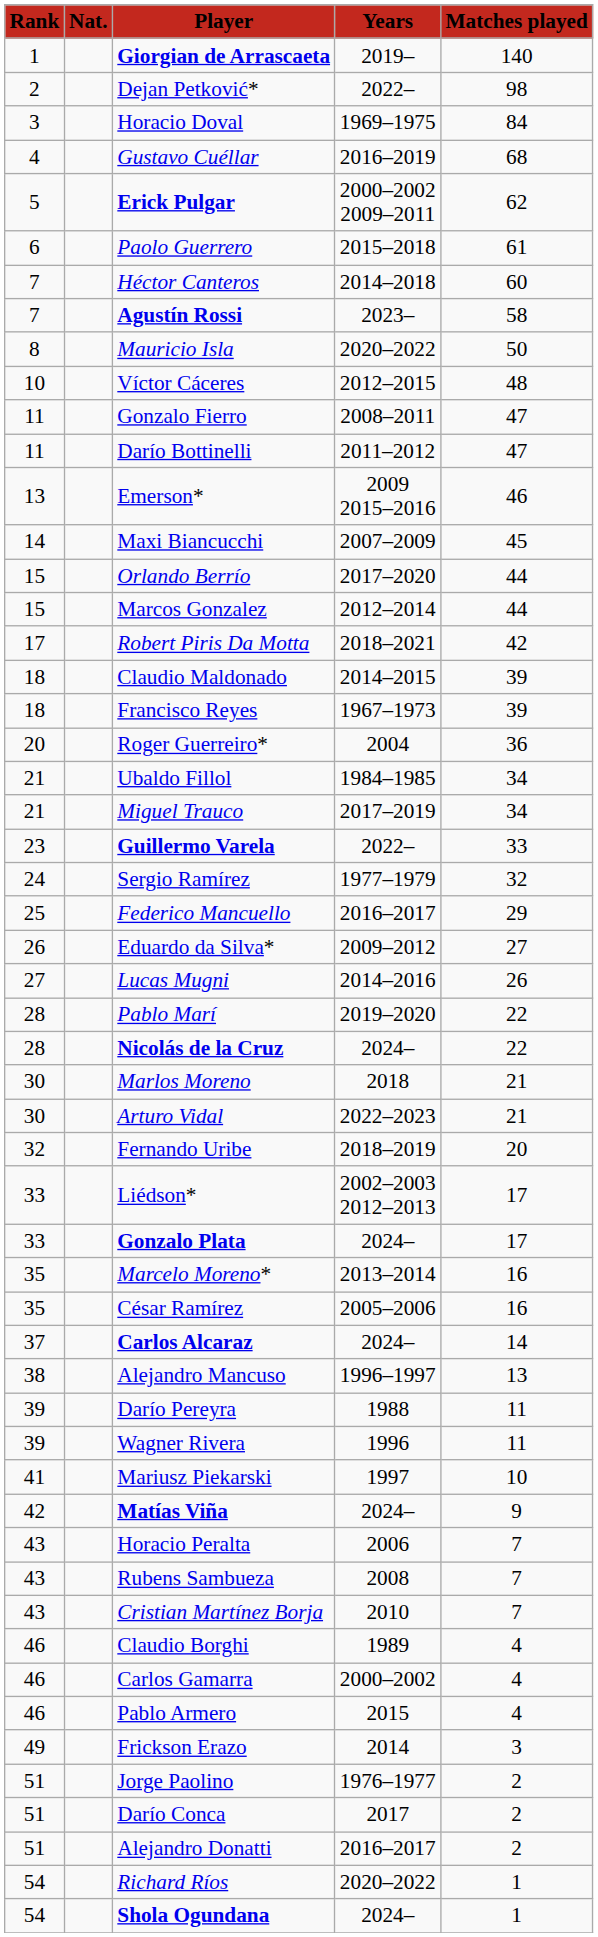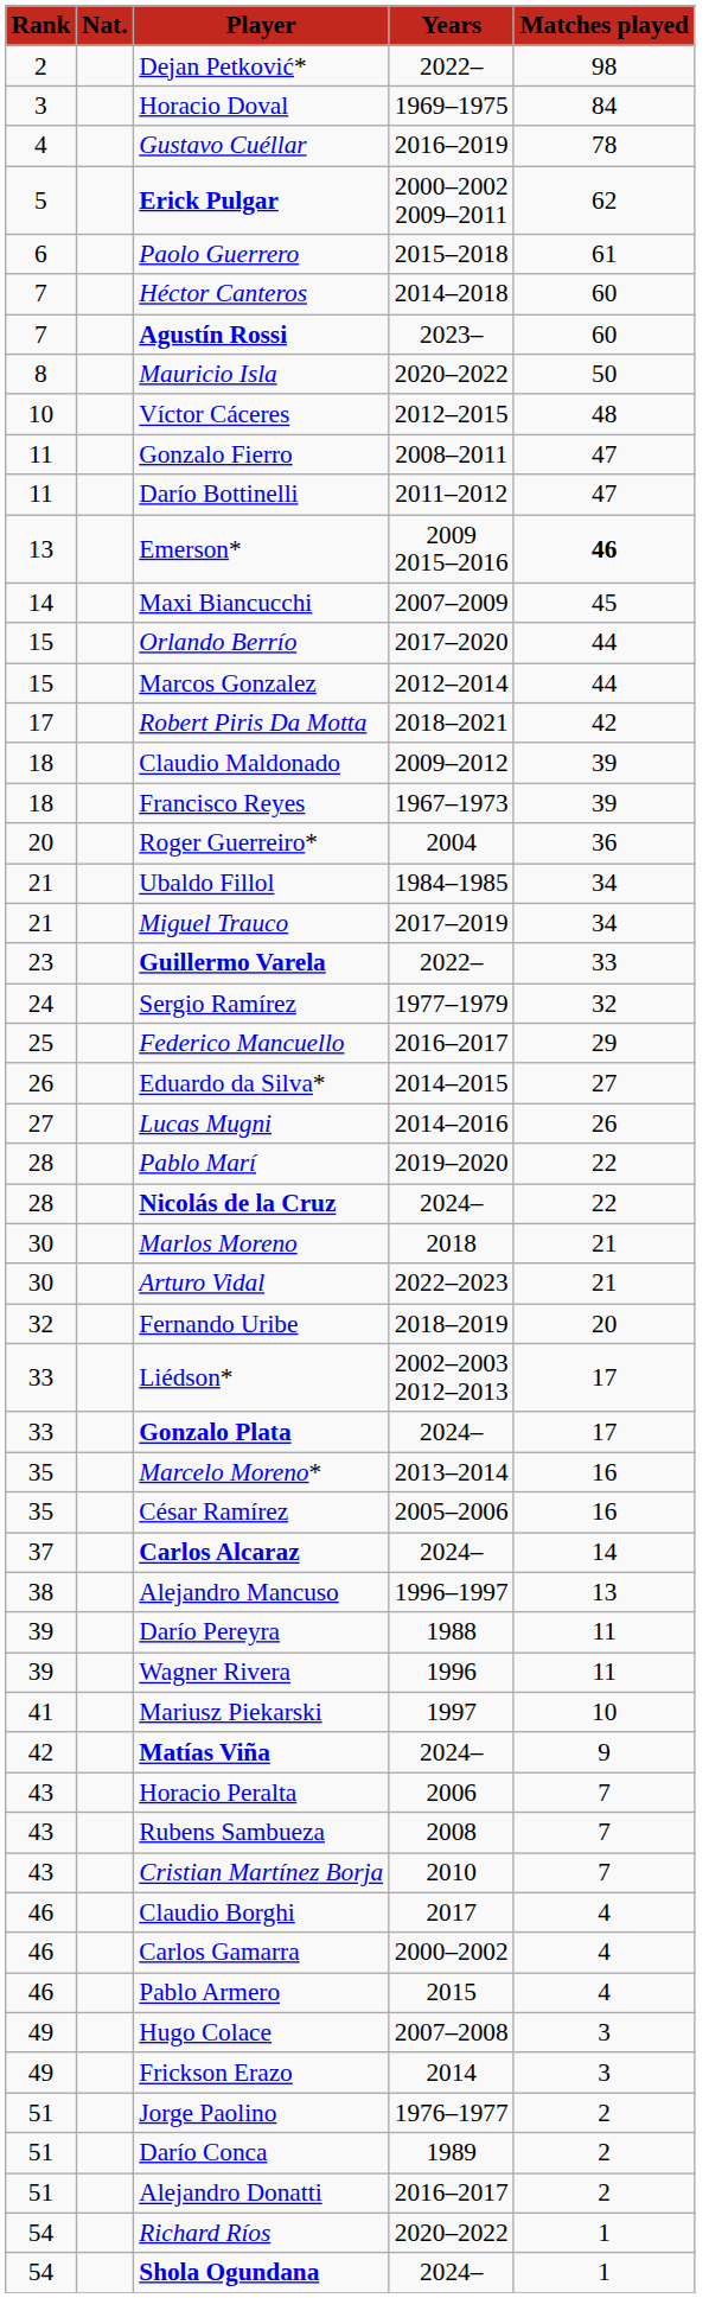 <table class="wikitable">
 <tr>
 </tr>
 <tr style="background:#C3281E; text-align:center;">
 <td><span><strong>Rank</strong></span></td>
 <td><span><strong>Nat.</strong></span></td>
 <td><span><strong>Player</strong></span></td>
 <td><span><strong>Years</strong></span></td>
 <td><span><strong>Matches played</strong></span></td>
-</tr>
-<tr>
-<td align=center>1</td>
-<td align=left></td>
-<td align=left><strong><a href='#'>Giorgian de Arrascaeta</a></strong></td>
-<td align=center>2019–</td>
-<td align=center>140</td>
 </tr>
 <tr>
 <td align=center>2</td>
 <td align=left></td>
 <td align=left><a href='#'>Dejan Petković</a>*</td>
 <td align=center>2022–</td>
 <td align=center>98</td>
 </tr>
 <tr>
 <td align=center>3</td>
 <td align=left></td>
 <td align=left><a href='#'>Horacio Doval</a></td>
 <td align=center>1969–1975</td>
 <td align=center>84</td>
 </tr>
 <tr>
 <td align=center>4</td>
 <td align=left></td>
 <td align=left><em><a href='#'>Gustavo Cuéllar</a></em></td>
 <td align=center>2016–2019</td>
-<td align=center>68</td>
+<td align=center>78</td>
 </tr>
 <tr>
 <td align=center>5</td>
 <td align=left></td>
 <td align=left><strong><a href='#'>Erick Pulgar</a></strong></td>
 <td align=center>2000–2002<br>2009–2011</td>
 <td align=center>62</td>
 </tr>
 <tr>
 <td align=center>6</td>
 <td align=left></td>
 <td align=left><em><a href='#'>Paolo Guerrero</a></em></td>
 <td align=center>2015–2018</td>
 <td align=center>61</td>
 </tr>
 <tr>
 <td align=center>7</td>
 <td align=left></td>
 <td align=left><em><a href='#'>Héctor Canteros</a></em></td>
 <td align=center>2014–2018</td>
 <td align=center>60</td>
 </tr>
 <tr>
 <td align=center>7</td>
 <td align=left></td>
 <td align=left><strong><a href='#'>Agustín Rossi</a></strong></td>
 <td align=center>2023–</td>
-<td align=center>58</td>
+<td align=center>60</td>
 </tr>
 <tr>
 <td align=center>8</td>
 <td align=left></td>
 <td align=left><em><a href='#'>Mauricio Isla</a></em></td>
 <td align=center>2020–2022</td>
 <td align=center>50</td>
 </tr>
 <tr>
 <td align=center>10</td>
 <td align=left></td>
 <td align=left><a href='#'>Víctor Cáceres</a></td>
 <td align=center>2012–2015</td>
 <td align=center>48</td>
 </tr>
 <tr>
 <td align=center>11</td>
 <td align=left></td>
 <td align=left><a href='#'>Gonzalo Fierro</a></td>
 <td align=center>2008–2011</td>
 <td align=center>47</td>
 </tr>
 <tr>
 <td align=center>11</td>
 <td align=left></td>
 <td align=left><a href='#'>Darío Bottinelli</a></td>
 <td align=center>2011–2012</td>
 <td align=center>47</td>
 </tr>
 <tr>
 <td align=center>13</td>
 <td align=left></td>
 <td align=left><a href='#'>Emerson</a>*</td>
 <td align=center>2009<br>2015–2016</td>
-<td align=center>46</td>
+<td align=center><strong>46</strong></td>
 </tr>
 <tr>
 <td align=center>14</td>
 <td align=left></td>
 <td align=left><a href='#'>Maxi Biancucchi</a></td>
 <td align=center>2007–2009</td>
 <td align=center>45</td>
 </tr>
 <tr>
 <td align=center>15</td>
 <td align=left></td>
 <td align=left><em><a href='#'>Orlando Berrío</a></em></td>
 <td align=center>2017–2020</td>
 <td align=center>44</td>
 </tr>
 <tr>
 <td align=center>15</td>
 <td align=left></td>
 <td align=left><a href='#'>Marcos Gonzalez</a></td>
 <td align=center>2012–2014</td>
 <td align=center>44</td>
 </tr>
 <tr>
 <td align=center>17</td>
 <td align=left></td>
 <td align=left><em><a href='#'>Robert Piris Da Motta</a></em></td>
 <td align=center>2018–2021</td>
 <td align=center>42</td>
 </tr>
 <tr>
 <td align=center>18</td>
 <td align=left></td>
 <td align=left><a href='#'>Claudio Maldonado</a></td>
-<td align=center>2014–2015</td>
+<td align=center>2009–2012</td>
 <td align=center>39</td>
 </tr>
 <tr>
 <td align=center>18</td>
 <td align=left></td>
 <td align=left><a href='#'>Francisco Reyes</a></td>
 <td align=center>1967–1973</td>
 <td align=center>39</td>
 </tr>
 <tr>
 <td align=center>20</td>
 <td align=left></td>
 <td align=left><a href='#'>Roger Guerreiro</a>*</td>
 <td align=center>2004</td>
 <td align=center>36</td>
 </tr>
 <tr>
 <td align=center>21</td>
 <td align=left></td>
 <td align=left><a href='#'>Ubaldo Fillol</a></td>
 <td align=center>1984–1985</td>
 <td align=center>34</td>
 </tr>
 <tr>
 <td align=center>21</td>
 <td align=left></td>
 <td align=left><em><a href='#'>Miguel Trauco</a></em></td>
 <td align=center>2017–2019</td>
 <td align=center>34</td>
 </tr>
 <tr>
 <td align=center>23</td>
 <td align=left></td>
 <td align=left><strong><a href='#'>Guillermo Varela</a></strong></td>
 <td align=center>2022–</td>
 <td align=center>33</td>
 </tr>
 <tr>
 <td align=center>24</td>
 <td align=left></td>
 <td align=left><a href='#'>Sergio Ramírez</a></td>
 <td align=center>1977–1979</td>
 <td align=center>32</td>
 </tr>
 <tr>
 <td align=center>25</td>
 <td align=left></td>
 <td align=left><em><a href='#'>Federico Mancuello</a></em></td>
 <td align=center>2016–2017</td>
 <td align=center>29</td>
 </tr>
 <tr>
 <td align=center>26</td>
 <td align=left></td>
 <td align=left><a href='#'>Eduardo da Silva</a>*</td>
-<td align=center>2009–2012</td>
+<td align=center>2014–2015</td>
 <td align=center>27</td>
 </tr>
 <tr>
 <td align=center>27</td>
 <td align=left></td>
 <td align=left><em><a href='#'>Lucas Mugni</a></em></td>
 <td align=center>2014–2016</td>
 <td align=center>26</td>
 </tr>
 <tr>
 <td align=center>28</td>
 <td align=left></td>
 <td align=left><em><a href='#'>Pablo Marí</a></em></td>
 <td align=center>2019–2020</td>
 <td align=center>22</td>
 </tr>
 <tr>
 <td align=center>28</td>
 <td align=left></td>
 <td align=left><strong><a href='#'>Nicolás de la Cruz</a></strong></td>
 <td align=center>2024–</td>
 <td align=center>22</td>
 </tr>
 <tr>
 <td align=center>30</td>
 <td align=left></td>
 <td align=left><em><a href='#'>Marlos Moreno</a></em></td>
 <td align=center>2018</td>
 <td align=center>21</td>
 </tr>
 <tr>
 <td align=center>30</td>
 <td align=left></td>
 <td align=left><em><a href='#'>Arturo Vidal</a></em></td>
 <td align=center>2022–2023</td>
 <td align=center>21</td>
 </tr>
 <tr>
 <td align=center>32</td>
 <td align=left></td>
 <td align=left><a href='#'>Fernando Uribe</a></td>
 <td align=center>2018–2019</td>
 <td align=center>20</td>
 </tr>
 <tr>
 <td align=center>33</td>
 <td align=left></td>
 <td align=left><a href='#'>Liédson</a>*</td>
 <td align=center>2002–2003<br>2012–2013</td>
 <td align=center>17</td>
 </tr>
 <tr>
 <td align=center>33</td>
 <td align=left></td>
 <td align=left><strong><a href='#'>Gonzalo Plata</a></strong></td>
 <td align=center>2024–</td>
 <td align=center>17</td>
 </tr>
 <tr>
 <td align=center>35</td>
 <td align=left></td>
 <td align=left><em><a href='#'>Marcelo Moreno</a></em>*</td>
 <td align=center>2013–2014</td>
 <td align=center>16</td>
 </tr>
 <tr>
 <td align=center>35</td>
 <td align=left></td>
 <td align=left><a href='#'>César Ramírez</a></td>
 <td align=center>2005–2006</td>
 <td align=center>16</td>
 </tr>
 <tr>
 <td align=center>37</td>
 <td align=left></td>
 <td align=left><strong><a href='#'>Carlos Alcaraz</a></strong></td>
 <td align=center>2024–</td>
 <td align=center>14</td>
 </tr>
 <tr>
 <td align=center>38</td>
 <td align=left></td>
 <td align=left><a href='#'>Alejandro Mancuso</a></td>
 <td align=center>1996–1997</td>
 <td align=center>13</td>
 </tr>
 <tr>
 <td align=center>39</td>
 <td align=left></td>
 <td align=left><a href='#'>Darío Pereyra</a></td>
 <td align=center>1988</td>
 <td align=center>11</td>
 </tr>
 <tr>
 <td align=center>39</td>
 <td align=left></td>
 <td align=left><a href='#'>Wagner Rivera</a></td>
 <td align=center>1996</td>
 <td align=center>11</td>
 </tr>
 <tr>
 <td align=center>41</td>
 <td align=left></td>
 <td align=left><a href='#'>Mariusz Piekarski</a></td>
 <td align=center>1997</td>
 <td align=center>10</td>
 </tr>
 <tr>
 <td align=center>42</td>
 <td align=left></td>
 <td align=left><strong><a href='#'>Matías Viña</a></strong></td>
 <td align=center>2024–</td>
 <td align=center>9</td>
 </tr>
 <tr>
 <td align=center>43</td>
 <td align=left></td>
 <td align=left><a href='#'>Horacio Peralta</a></td>
 <td align=center>2006</td>
 <td align=center>7</td>
 </tr>
 <tr>
 <td align=center>43</td>
 <td align=left></td>
 <td align=left><a href='#'>Rubens Sambueza</a></td>
 <td align=center>2008</td>
 <td align=center>7</td>
 </tr>
 <tr>
 <td align=center>43</td>
 <td align=left></td>
 <td align=left><em><a href='#'>Cristian Martínez Borja</a></em></td>
 <td align=center>2010</td>
 <td align=center>7</td>
 </tr>
 <tr>
 <td align=center>46</td>
 <td align=left></td>
 <td align=left><a href='#'>Claudio Borghi</a></td>
-<td align=center>1989</td>
+<td align=center>2017</td>
 <td align=center>4</td>
 </tr>
 <tr>
 <td align=center>46</td>
 <td align=left></td>
 <td align=left><a href='#'>Carlos Gamarra</a></td>
 <td align=center>2000–2002</td>
 <td align=center>4</td>
 </tr>
 <tr>
 <td align=center>46</td>
 <td align=left></td>
 <td align=left><a href='#'>Pablo Armero</a></td>
 <td align=center>2015</td>
 <td align=center>4</td>
 </tr>
 <tr>
 <td align=center>49</td>
 <td align=left></td>
+<td align=left><a href='#'>Hugo Colace</a></td>
+<td align=center>2007–2008</td>
+<td align=center>3</td>
+</tr>
+<tr>
+<td align=center>49</td>
+<td align=left></td>
 <td align=left><a href='#'>Frickson Erazo</a></td>
 <td align=center>2014</td>
 <td align=center>3</td>
 </tr>
 <tr>
 <td align=center>51</td>
 <td align=left></td>
 <td align=left><a href='#'>Jorge Paolino</a></td>
 <td align=center>1976–1977</td>
 <td align=center>2</td>
 </tr>
 <tr>
 <td align=center>51</td>
 <td align=left></td>
 <td align=left><a href='#'>Darío Conca</a></td>
-<td align=center>2017</td>
+<td align=center>1989</td>
 <td align=center>2</td>
 </tr>
 <tr>
 <td align=center>51</td>
 <td align=left></td>
 <td align=left><a href='#'>Alejandro Donatti</a></td>
 <td align=center>2016–2017</td>
 <td align=center>2</td>
 </tr>
 <tr>
 <td align=center>54</td>
 <td align=left></td>
 <td align=left><em><a href='#'>Richard Ríos</a></em></td>
 <td align=center>2020–2022</td>
 <td align=center>1</td>
 </tr>
 <tr>
 <td align=center>54</td>
 <td align=left></td>
 <td align=left><strong><a href='#'>Shola Ogundana</a></strong></td>
 <td align=center>2024–</td>
 <td align=center>1</td>
 </tr>
 <tr>
 </tr>
 </table>
